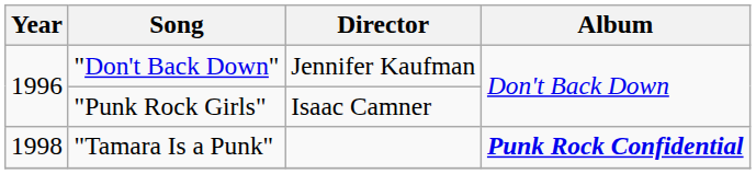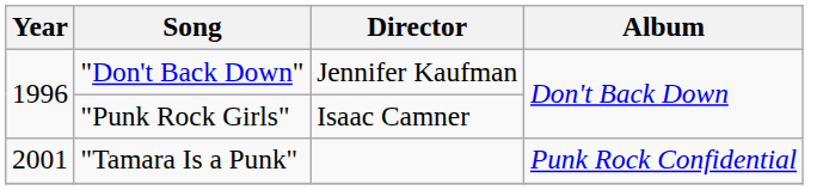 <table class="wikitable">
 <tr>
 <th>Year</th>
 <th>Song</th>
 <th>Director</th>
 <th>Album</th>
 </tr>
 <tr>
 <td rowspan="2">1996</td>
 <td>"<a href='#'>Don't Back Down</a>"</td>
 <td>Jennifer Kaufman</td>
 <td rowspan="2"><em><a href='#'>Don't Back Down</a></em></td>
 </tr>
 <tr>
 <td>"Punk Rock Girls"</td>
 <td>Isaac Camner</td>
 </tr>
 <tr>
-<td>1998</td>
+<td>2001</td>
 <td>"Tamara Is a Punk"</td>
 <td></td>
-<td><strong><em><a href='#'>Punk Rock Confidential</a></em></strong></td>
+<td><em><a href='#'>Punk Rock Confidential</a></em></td>
 </tr>
 <tr>
 </tr>
 </table>
